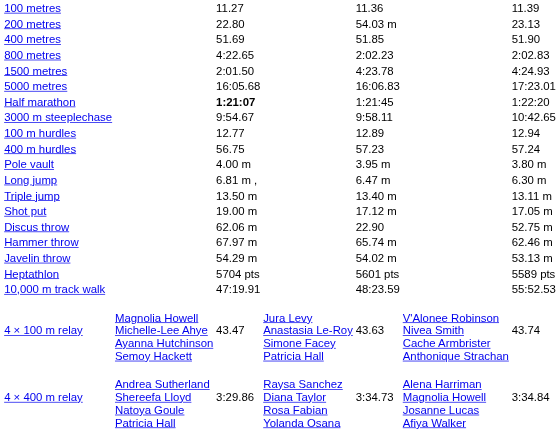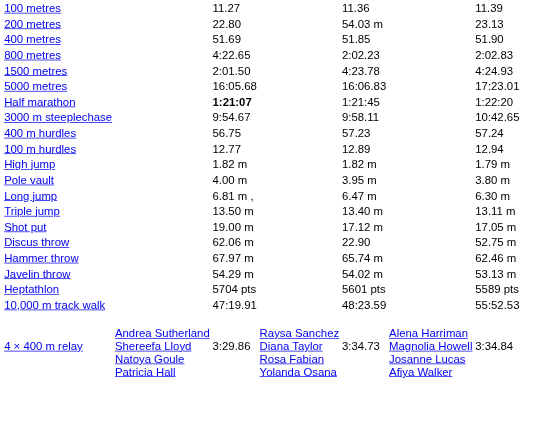 <table>
 <tr>
 <td><a href='#'>100 metres</a></td>
 <td></td>
 <td>11.27</td>
 <td></td>
 <td>11.36</td>
 <td></td>
 <td>11.39</td>
 </tr>
 <tr>
 <td><a href='#'>200 metres</a></td>
 <td></td>
 <td>22.80</td>
 <td></td>
 <td>54.03 m</td>
 <td></td>
 <td>23.13</td>
 </tr>
 <tr>
 <td><a href='#'>400 metres</a></td>
 <td></td>
 <td>51.69</td>
 <td></td>
 <td>51.85</td>
 <td></td>
 <td>51.90</td>
 </tr>
 <tr>
 <td><a href='#'>800 metres</a></td>
 <td></td>
 <td>4:22.65</td>
 <td></td>
 <td>2:02.23</td>
 <td></td>
 <td>2:02.83</td>
 </tr>
 <tr>
 <td><a href='#'>1500 metres</a></td>
 <td></td>
 <td>2:01.50</td>
 <td></td>
 <td>4:23.78</td>
 <td></td>
 <td>4:24.93</td>
 </tr>
 <tr>
 <td><a href='#'>5000 metres</a></td>
 <td></td>
 <td>16:05.68</td>
 <td></td>
 <td>16:06.83</td>
 <td></td>
 <td>17:23.01</td>
 </tr>
 <tr>
 <td><a href='#'>Half marathon</a></td>
 <td></td>
 <td><strong>1:21:07</strong></td>
 <td></td>
 <td>1:21:45</td>
 <td></td>
 <td>1:22:20</td>
 </tr>
 <tr>
 <td><a href='#'>3000 m steeplechase</a></td>
 <td></td>
 <td>9:54.67</td>
 <td></td>
 <td>9:58.11</td>
 <td></td>
 <td>10:42.65</td>
 </tr>
 <tr>
+<td><a href='#'>400 m hurdles</a></td>
+<td></td>
+<td>56.75</td>
+<td></td>
+<td>57.23</td>
+<td></td>
+<td>57.24 <strong></strong></td>
+</tr>
+<tr>
 <td><a href='#'>100 m hurdles</a></td>
 <td></td>
 <td>12.77</td>
 <td></td>
 <td>12.89 <strong></strong></td>
 <td></td>
 <td>12.94</td>
 </tr>
 <tr>
-<td><a href='#'>400 m hurdles</a></td>
+<td><a href='#'>High jump</a></td>
 <td></td>
-<td>56.75</td>
+<td>1.82 m</td>
 <td></td>
-<td>57.23</td>
+<td>1.82 m</td>
 <td></td>
-<td>57.24 <strong></strong></td>
+<td>1.79 m</td>
 </tr>
 <tr>
 <td><a href='#'>Pole vault</a></td>
 <td></td>
 <td>4.00 m</td>
 <td></td>
 <td>3.95 m</td>
 <td></td>
 <td>3.80 m</td>
 </tr>
 <tr>
 <td><a href='#'>Long jump</a></td>
 <td></td>
 <td>6.81 m <strong></strong>, <strong></strong></td>
 <td></td>
 <td>6.47 m</td>
 <td></td>
 <td>6.30 m</td>
 </tr>
 <tr>
 <td><a href='#'>Triple jump</a></td>
 <td></td>
 <td>13.50 m</td>
 <td></td>
 <td>13.40 m</td>
 <td></td>
 <td>13.11 m</td>
 </tr>
 <tr>
 <td><a href='#'>Shot put</a></td>
 <td></td>
 <td>19.00 m</td>
 <td></td>
 <td>17.12 m  <strong></strong></td>
 <td></td>
 <td>17.05 m</td>
 </tr>
 <tr>
 <td><a href='#'>Discus throw</a></td>
 <td></td>
 <td>62.06 m</td>
 <td></td>
 <td>22.90</td>
 <td></td>
 <td>52.75 m</td>
 </tr>
 <tr>
 <td><a href='#'>Hammer throw</a></td>
 <td></td>
 <td>67.97 m</td>
 <td></td>
 <td>65.74 m</td>
 <td></td>
 <td>62.46 m</td>
 </tr>
 <tr>
 <td><a href='#'>Javelin throw</a></td>
 <td></td>
 <td>54.29 m <strong></strong></td>
 <td></td>
 <td>54.02 m</td>
 <td></td>
 <td>53.13 m</td>
 </tr>
 <tr>
 <td><a href='#'>Heptathlon</a></td>
 <td></td>
 <td>5704 pts</td>
 <td></td>
 <td>5601 pts</td>
 <td></td>
 <td>5589 pts</td>
 </tr>
 <tr>
 <td><a href='#'>10,000 m track walk</a></td>
 <td></td>
 <td>47:19.91</td>
 <td></td>
 <td>48:23.59</td>
 <td></td>
 <td>55:52.53</td>
 </tr>
 <tr>
-<td><a href='#'>4 × 100 m relay</a></td>
-<td><br><a href='#'>Magnolia Howell</a><br><a href='#'>Michelle-Lee Ahye</a><br><a href='#'>Ayanna Hutchinson</a><br><a href='#'>Semoy Hackett</a></td>
-<td>43.47</td>
-<td><br><a href='#'>Jura Levy</a><br><a href='#'>Anastasia Le-Roy</a><br><a href='#'>Simone Facey</a><br><a href='#'>Patricia Hall</a></td>
-<td>43.63</td>
-<td><br><a href='#'>V'Alonee Robinson</a><br><a href='#'>Nivea Smith</a><br><a href='#'>Cache Armbrister</a><br><a href='#'>Anthonique Strachan</a></td>
-<td>43.74</td>
-</tr>
-<tr>
 <td><a href='#'>4 × 400 m relay</a></td>
 <td><br><a href='#'>Andrea Sutherland</a><br><a href='#'>Shereefa Lloyd</a><br><a href='#'>Natoya Goule</a><br><a href='#'>Patricia Hall</a></td>
 <td>3:29.86</td>
 <td><br><a href='#'>Raysa Sanchez</a><br><a href='#'>Diana Taylor</a><br><a href='#'>Rosa Fabian</a><br><a href='#'>Yolanda Osana</a></td>
 <td>3:34.73</td>
 <td><br><a href='#'>Alena Harriman</a><br><a href='#'>Magnolia Howell</a><br><a href='#'>Josanne Lucas</a><br><a href='#'>Afiya Walker</a></td>
 <td>3:34.84</td>
 </tr>
 <tr>
 </tr>
 </table>
